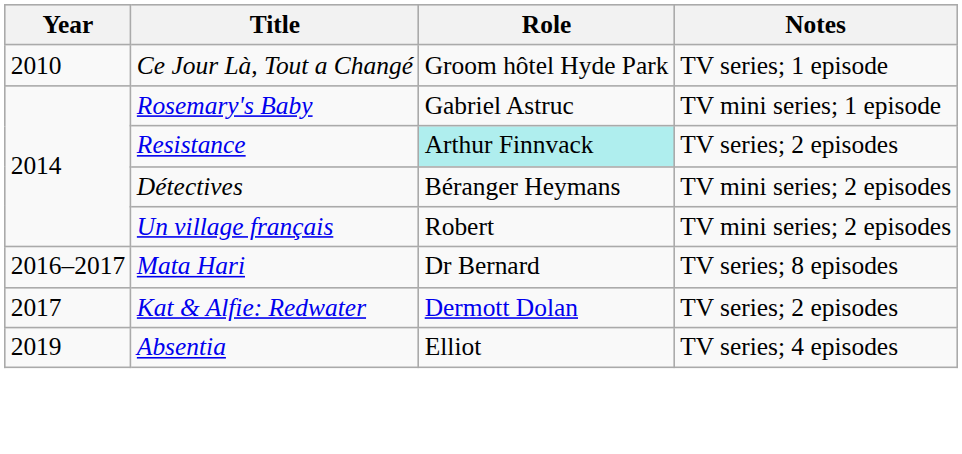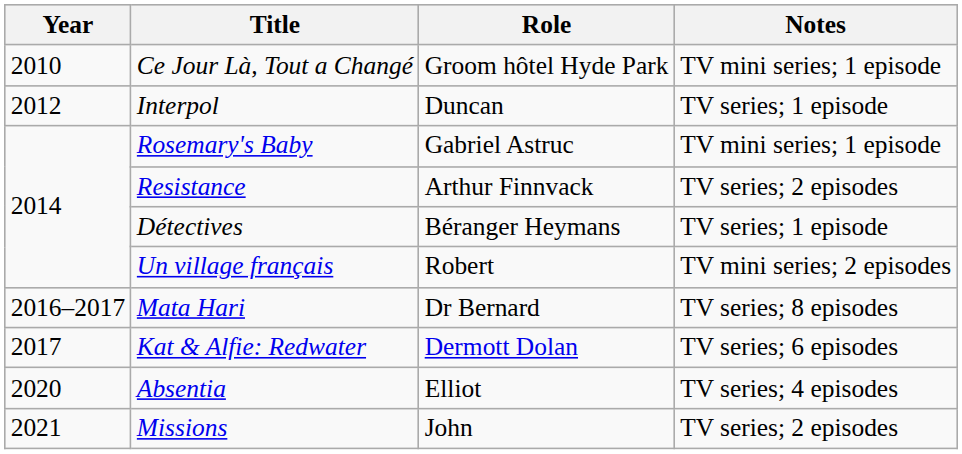 <table class="wikitable sortable">
 <tr>
 <th>Year</th>
 <th>Title</th>
 <th>Role</th>
 <th>Notes</th>
 </tr>
 <tr>
 <td>2010</td>
 <td><em>Ce Jour Là, Tout a Changé</em></td>
 <td>Groom hôtel Hyde Park</td>
+<td>TV mini series; 1 episode</td>
+</tr>
+<tr>
+<td>2012</td>
+<td><em>Interpol</em></td>
+<td>Duncan</td>
 <td>TV series; 1 episode</td>
 </tr>
 <tr>
 <td rowspan="4">2014</td>
 <td><em><a href='#'>Rosemary's Baby</a></em></td>
 <td>Gabriel Astruc</td>
 <td>TV mini series; 1 episode</td>
 </tr>
 <tr>
 <td><em><a href='#'>Resistance</a></em></td>
-<td style="background: paleturquoise;">Arthur Finnvack</td>
+<td>Arthur Finnvack</td>
 <td>TV series; 2 episodes</td>
 </tr>
 <tr>
 <td><em>Détectives</em></td>
 <td>Béranger Heymans</td>
-<td>TV mini series; 2 episodes</td>
+<td>TV series; 1 episode</td>
 </tr>
 <tr>
 <td><em><a href='#'>Un village français</a></em></td>
 <td>Robert</td>
 <td>TV mini series; 2 episodes</td>
 </tr>
 <tr>
 <td>2016–2017</td>
 <td><em><a href='#'>Mata Hari</a></em></td>
 <td>Dr Bernard</td>
 <td>TV series; 8 episodes</td>
 </tr>
 <tr>
 <td>2017</td>
 <td><em><a href='#'>Kat & Alfie: Redwater</a></em></td>
 <td><a href='#'>Dermott Dolan</a></td>
-<td>TV series; 2 episodes</td>
+<td>TV series; 6 episodes</td>
 </tr>
 <tr>
-<td>2019</td>
+<td>2020</td>
 <td><em><a href='#'>Absentia</a></em></td>
 <td>Elliot</td>
 <td>TV series; 4 episodes</td>
 </tr>
+<tr>
+<td>2021</td>
+<td><em><a href='#'>Missions</a></em></td>
+<td>John</td>
+<td>TV series; 2 episodes</td>
+</tr>
 </table>
